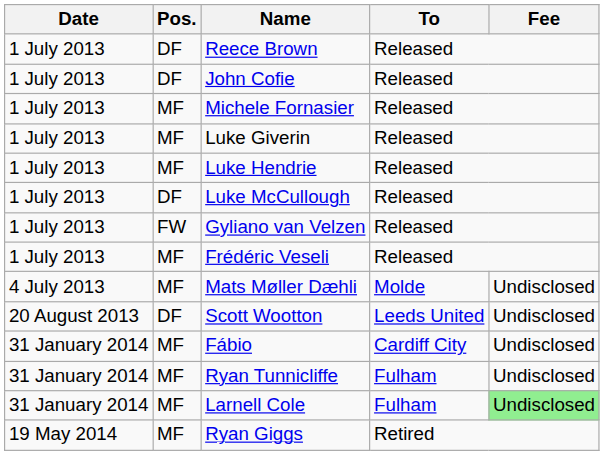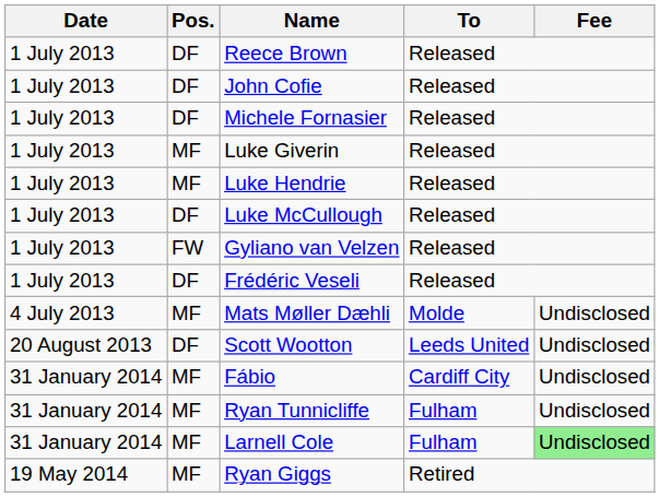 <table class="wikitable">
 <tr>
 <th>Date</th>
 <th>Pos.</th>
 <th>Name</th>
 <th>To</th>
 <th>Fee</th>
 </tr>
 <tr>
 <td>1 July 2013</td>
 <td>DF</td>
 <td> <a href='#'>Reece Brown</a></td>
 <td colspan="2">Released</td>
 </tr>
 <tr>
 <td>1 July 2013</td>
 <td>DF</td>
 <td> <a href='#'>John Cofie</a></td>
 <td colspan="2">Released</td>
 </tr>
 <tr>
 <td>1 July 2013</td>
-<td>MF</td>
+<td>DF</td>
 <td> <a href='#'>Michele Fornasier</a></td>
 <td colspan="2">Released</td>
 </tr>
 <tr>
 <td>1 July 2013</td>
 <td>MF</td>
 <td> Luke Giverin</td>
 <td colspan="2">Released</td>
 </tr>
 <tr>
 <td>1 July 2013</td>
 <td>MF</td>
 <td> <a href='#'>Luke Hendrie</a></td>
 <td colspan="2">Released</td>
 </tr>
 <tr>
 <td>1 July 2013</td>
 <td>DF</td>
 <td> <a href='#'>Luke McCullough</a></td>
 <td colspan="2">Released</td>
 </tr>
 <tr>
 <td>1 July 2013</td>
 <td>FW</td>
 <td> <a href='#'>Gyliano van Velzen</a></td>
 <td colspan="2">Released</td>
 </tr>
 <tr>
 <td>1 July 2013</td>
-<td>MF</td>
+<td>DF</td>
 <td> <a href='#'>Frédéric Veseli</a></td>
 <td colspan="2">Released</td>
 </tr>
 <tr>
 <td>4 July 2013</td>
 <td>MF</td>
 <td> <a href='#'>Mats Møller Dæhli</a></td>
 <td> <a href='#'>Molde</a></td>
 <td>Undisclosed</td>
 </tr>
 <tr>
 <td>20 August 2013</td>
 <td>DF</td>
 <td> <a href='#'>Scott Wootton</a></td>
 <td> <a href='#'>Leeds United</a></td>
 <td>Undisclosed</td>
 </tr>
 <tr>
 <td>31 January 2014</td>
 <td>MF</td>
 <td> <a href='#'>Fábio</a></td>
 <td> <a href='#'>Cardiff City</a></td>
 <td>Undisclosed</td>
 </tr>
 <tr>
 <td>31 January 2014</td>
 <td>MF</td>
 <td> <a href='#'>Ryan Tunnicliffe</a></td>
 <td> <a href='#'>Fulham</a></td>
 <td>Undisclosed</td>
 </tr>
 <tr>
 <td>31 January 2014</td>
 <td>MF</td>
 <td> <a href='#'>Larnell Cole</a></td>
 <td> <a href='#'>Fulham</a></td>
 <td style="background: lightgreen;">Undisclosed</td>
 </tr>
 <tr>
 <td>19 May 2014</td>
 <td>MF</td>
 <td> <a href='#'>Ryan Giggs</a></td>
 <td colspan=2>Retired</td>
 </tr>
 </table>
